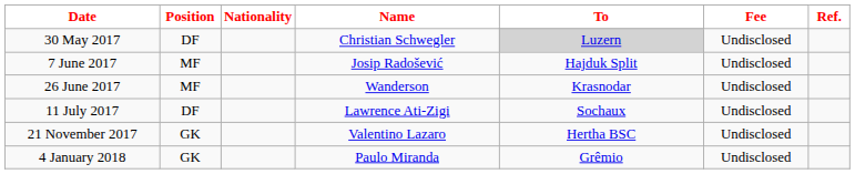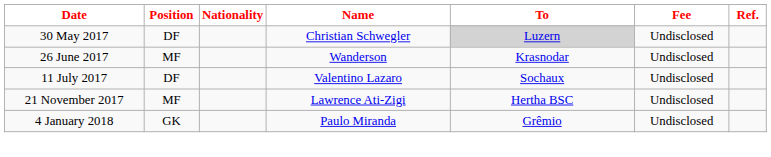 <table class="wikitable"  style="text-align:center; font-size:90%; ">
 <tr>
 <th style="background:#FFFFFF; color:#FF0000; width:150px;">Date</th>
 <th style="background:#FFFFFF; color:#FF0000; width:55px;">Position</th>
 <th style="background:#FFFFFF; color:#FF0000; width:55px;">Nationality</th>
 <th style="background:#FFFFFF; color:#FF0000; width:200px;">Name</th>
 <th style="background:#FFFFFF; color:#FF0000; width:200px;">To</th>
 <th style="background:#FFFFFF; color:#FF0000; width:100px;">Fee</th>
 <th style="background:#FFFFFF; color:#FF0000; width:35px;">Ref.</th>
 </tr>
 <tr>
 <td>30 May 2017</td>
 <td>DF</td>
 <td></td>
 <td><a href='#'>Christian Schwegler</a></td>
 <td style="background: lightgrey;"><a href='#'>Luzern</a></td>
 <td>Undisclosed</td>
 <td></td>
 </tr>
 <tr>
-<td>7 June 2017</td>
-<td>MF</td>
-<td></td>
-<td><a href='#'>Josip Radošević</a></td>
-<td><a href='#'>Hajduk Split</a></td>
-<td>Undisclosed</td>
-<td></td>
-</tr>
-<tr>
 <td>26 June 2017</td>
 <td>MF</td>
 <td></td>
 <td><a href='#'>Wanderson</a></td>
 <td><a href='#'>Krasnodar</a></td>
 <td>Undisclosed</td>
 <td></td>
 </tr>
 <tr>
 <td>11 July 2017</td>
 <td>DF</td>
 <td></td>
-<td><a href='#'>Lawrence Ati-Zigi</a></td>
+<td><a href='#'>Valentino Lazaro</a></td>
 <td><a href='#'>Sochaux</a></td>
 <td>Undisclosed</td>
 <td></td>
 </tr>
 <tr>
 <td>21 November 2017</td>
-<td>GK</td>
+<td>MF</td>
 <td></td>
-<td><a href='#'>Valentino Lazaro</a></td>
+<td><a href='#'>Lawrence Ati-Zigi</a></td>
 <td><a href='#'>Hertha BSC</a></td>
 <td>Undisclosed</td>
 <td></td>
 </tr>
 <tr>
 <td>4 January 2018</td>
 <td>GK</td>
 <td></td>
 <td><a href='#'>Paulo Miranda</a></td>
 <td><a href='#'>Grêmio</a></td>
 <td>Undisclosed</td>
 <td></td>
 </tr>
 </table>
